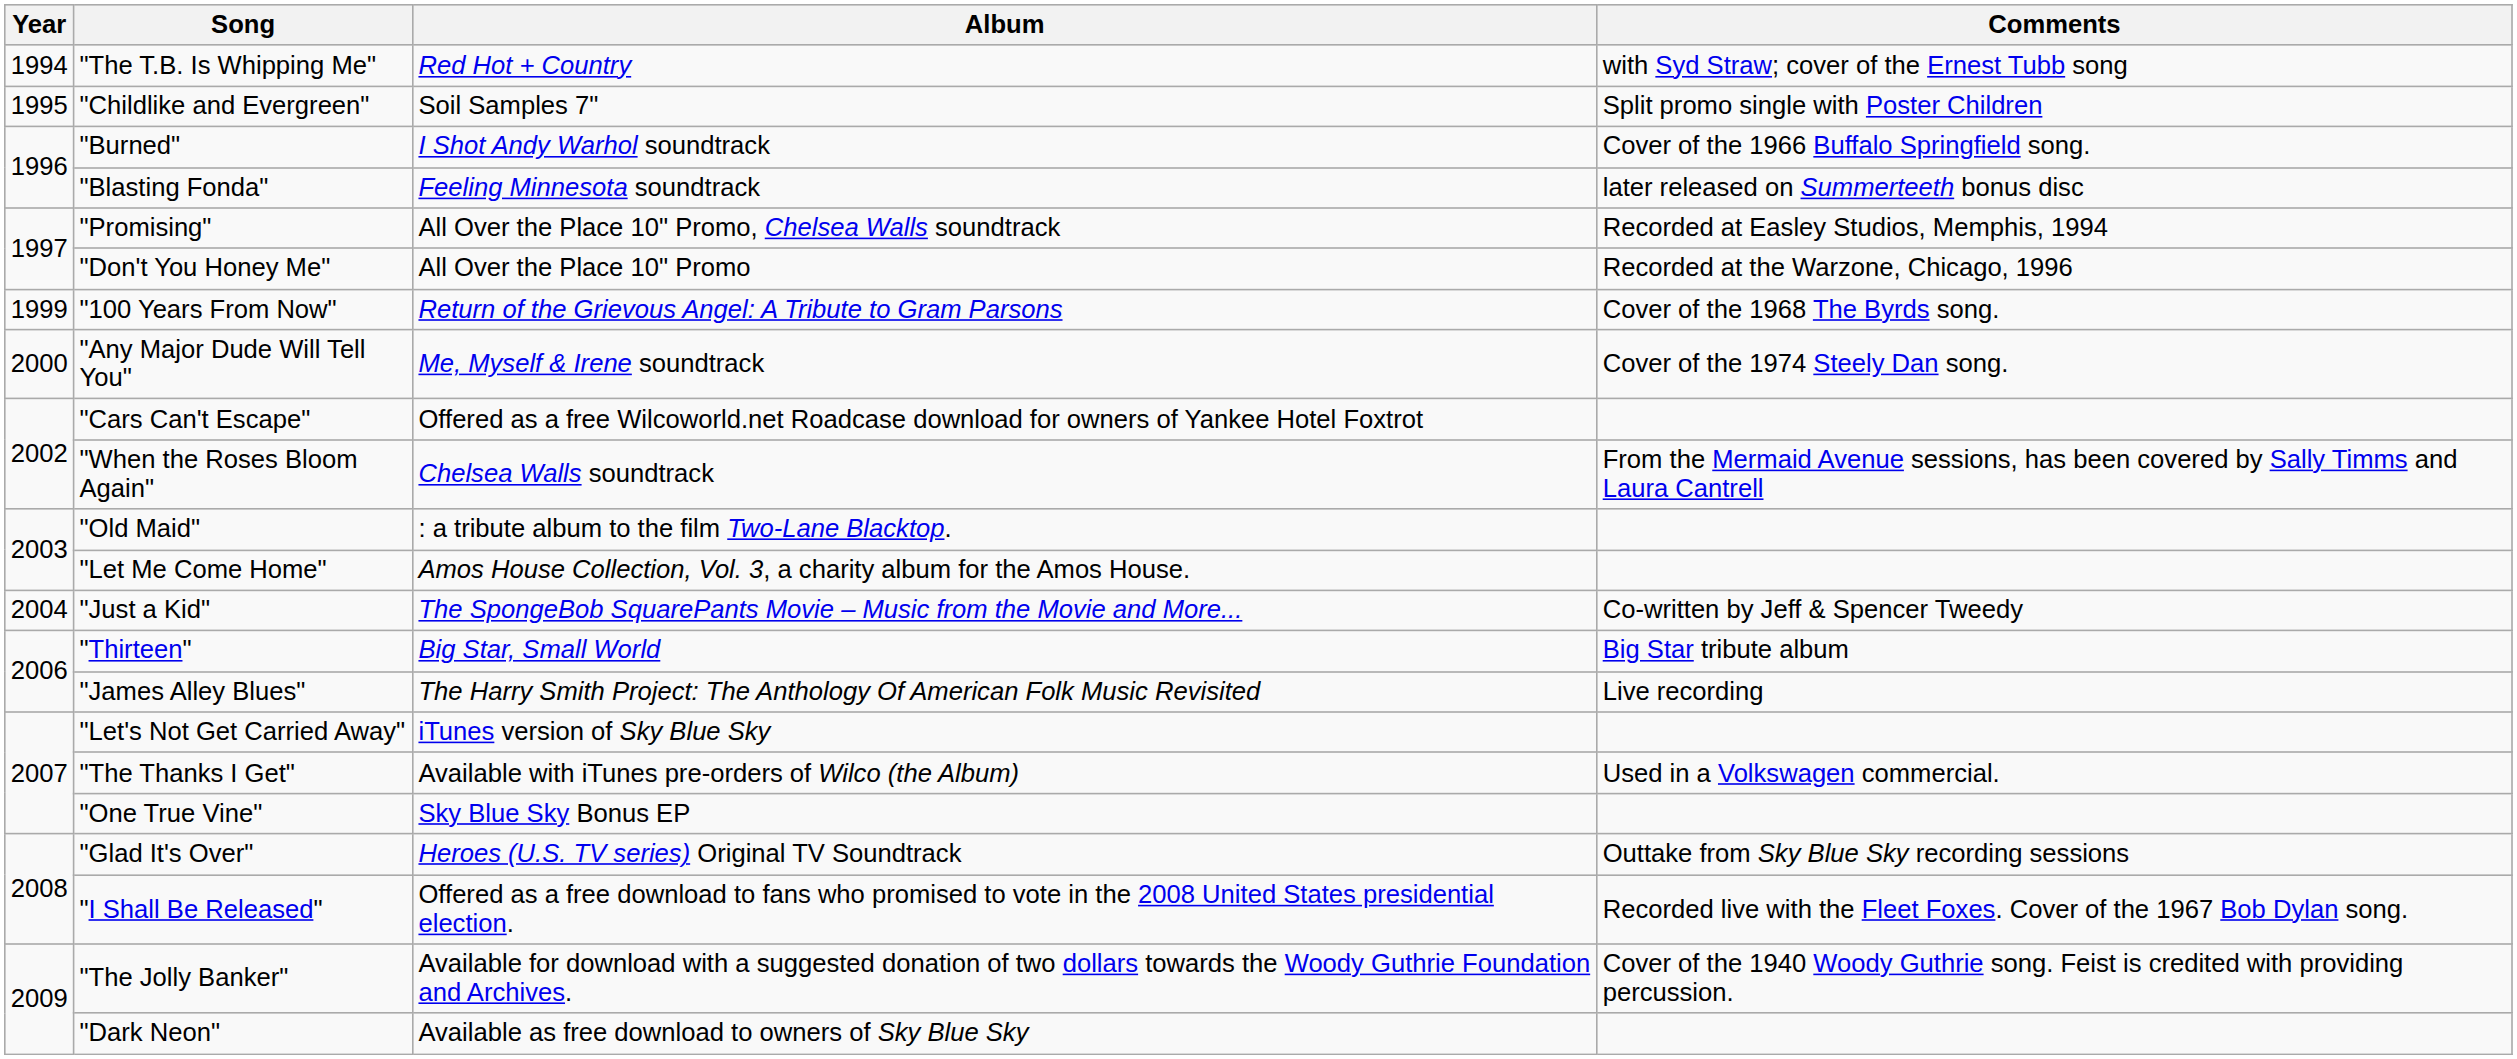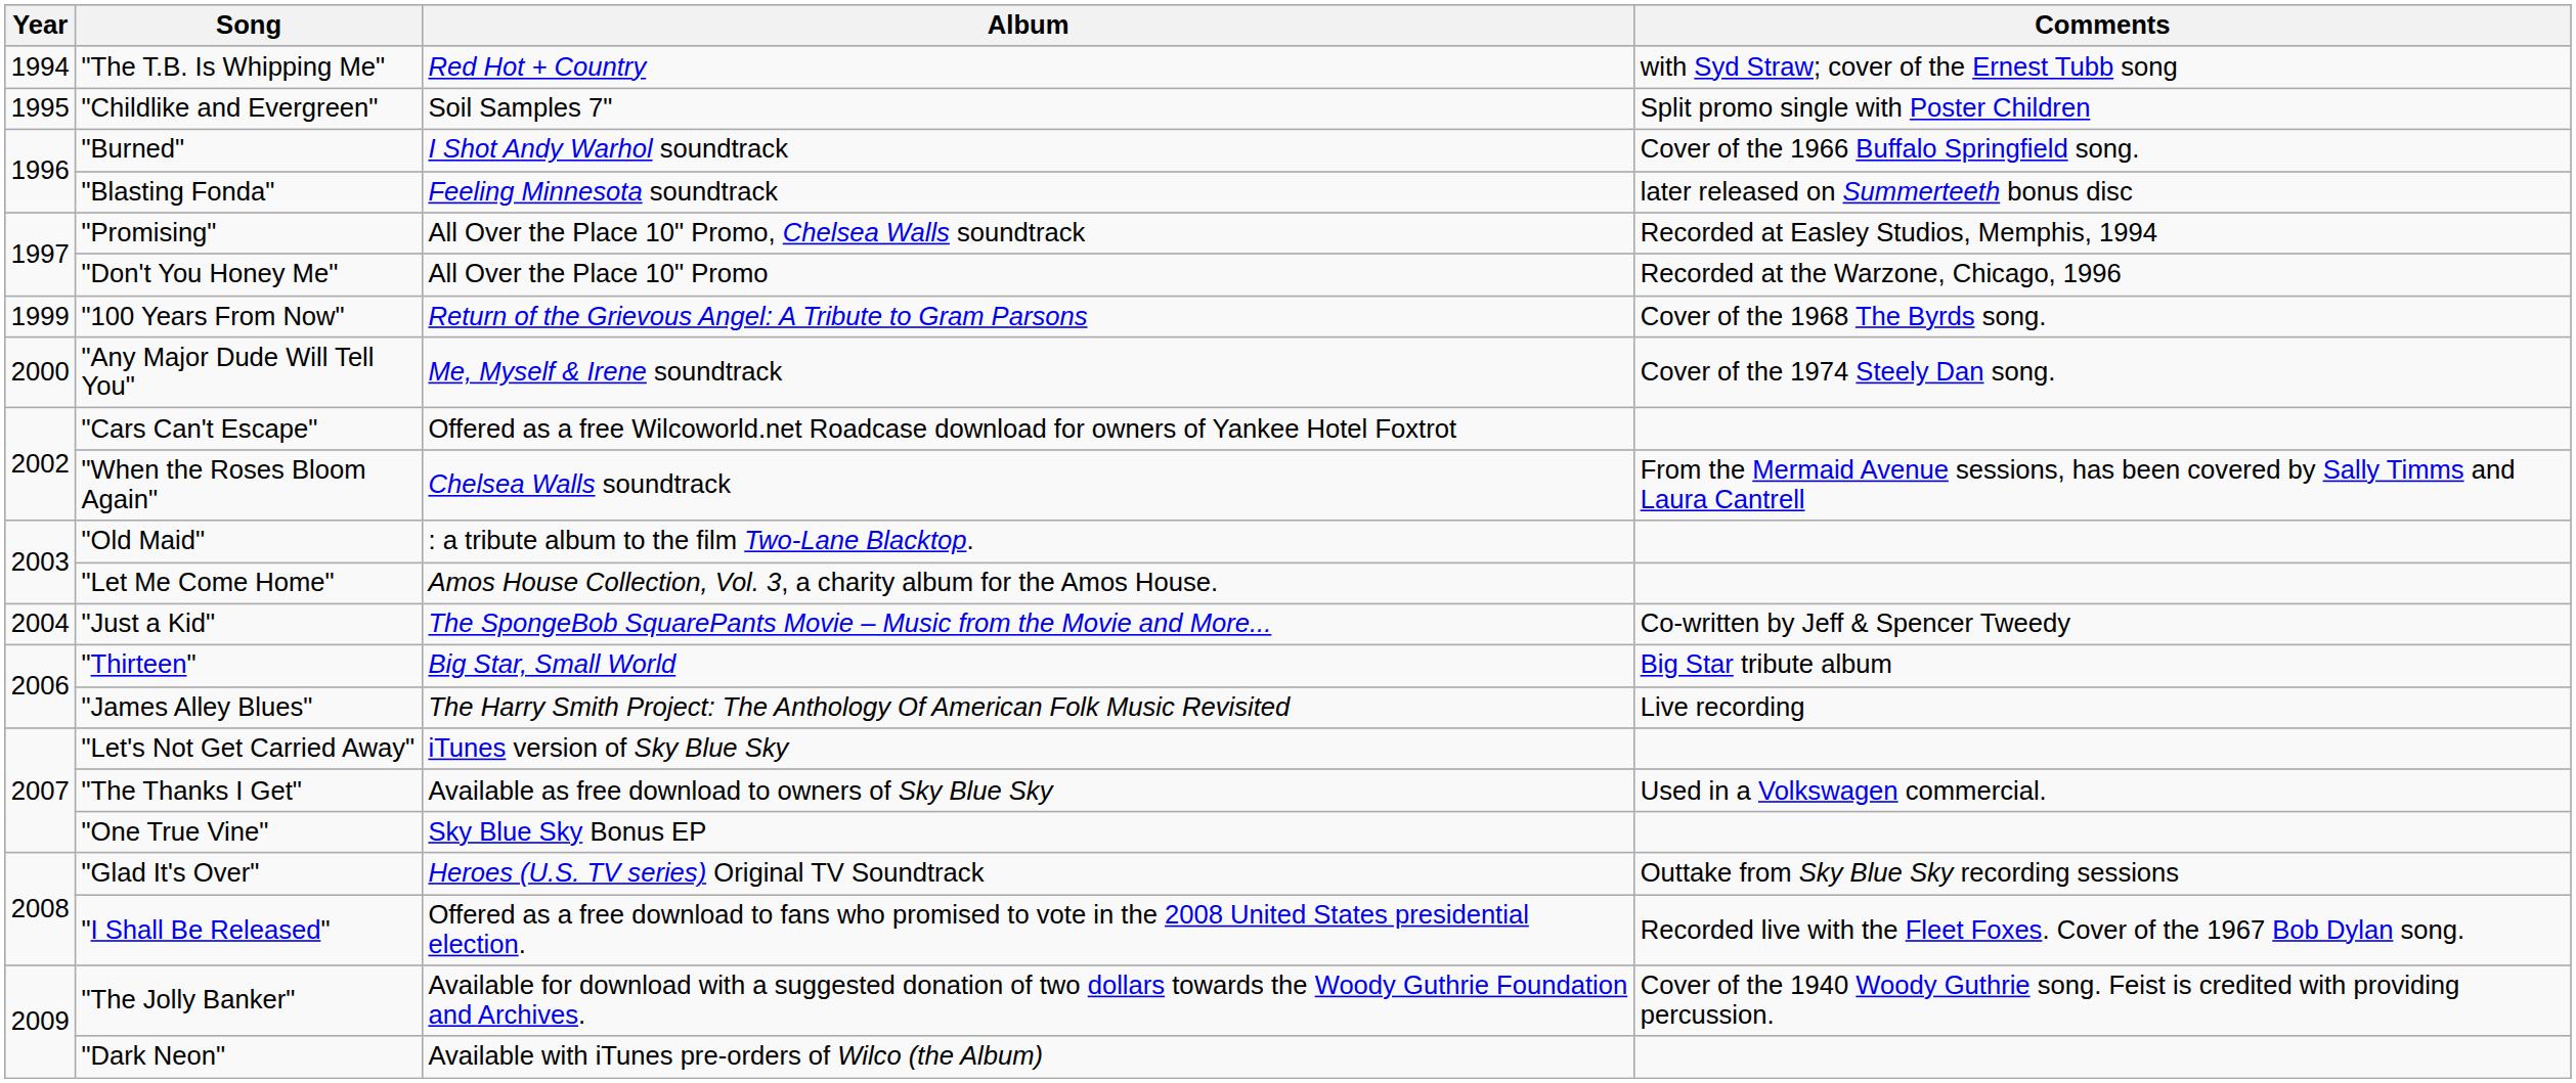 <table class="wikitable">
 <tr>
 <th>Year</th>
 <th>Song</th>
 <th>Album</th>
 <th>Comments</th>
 </tr>
 <tr>
 <td>1994</td>
 <td>"The T.B. Is Whipping Me"</td>
 <td><em><a href='#'>Red Hot + Country</a></em></td>
 <td>with <a href='#'>Syd Straw</a>; cover of the <a href='#'>Ernest Tubb</a> song</td>
 </tr>
 <tr>
 <td>1995</td>
 <td>"Childlike and Evergreen"</td>
 <td>Soil Samples 7"</td>
 <td>Split promo single with <a href='#'>Poster Children</a></td>
 </tr>
 <tr>
 <td rowspan="2">1996</td>
 <td>"Burned"</td>
 <td><em><a href='#'>I Shot Andy Warhol</a></em> soundtrack</td>
 <td>Cover of the 1966 <a href='#'>Buffalo Springfield</a> song.</td>
 </tr>
 <tr>
 <td>"Blasting Fonda"</td>
 <td><em><a href='#'>Feeling Minnesota</a></em> soundtrack</td>
 <td>later released on <em><a href='#'>Summerteeth</a></em> bonus disc</td>
 </tr>
 <tr>
 <td rowspan="2">1997</td>
 <td>"Promising"</td>
 <td>All Over the Place 10" Promo, <em><a href='#'>Chelsea Walls</a></em> soundtrack</td>
 <td>Recorded at Easley Studios, Memphis, 1994</td>
 </tr>
 <tr>
 <td>"Don't You Honey Me"</td>
 <td>All Over the Place 10" Promo</td>
 <td>Recorded at the Warzone, Chicago, 1996</td>
 </tr>
 <tr>
 <td>1999</td>
 <td>"100 Years From Now"</td>
 <td><em><a href='#'>Return of the Grievous Angel: A Tribute to Gram Parsons</a></em></td>
 <td>Cover of the 1968 <a href='#'>The Byrds</a> song.</td>
 </tr>
 <tr>
 <td>2000</td>
 <td>"Any Major Dude Will Tell You"</td>
 <td><em><a href='#'>Me, Myself & Irene</a></em> soundtrack</td>
 <td>Cover of the 1974 <a href='#'>Steely Dan</a> song.</td>
 </tr>
 <tr>
 <td rowspan="2">2002</td>
 <td>"Cars Can't Escape"</td>
 <td>Offered as a free Wilcoworld.net Roadcase download for owners of Yankee Hotel Foxtrot</td>
 <td></td>
 </tr>
 <tr>
 <td>"When the Roses Bloom Again"</td>
 <td><em><a href='#'>Chelsea Walls</a></em> soundtrack</td>
 <td>From the <a href='#'>Mermaid Avenue</a> sessions, has been covered by <a href='#'>Sally Timms</a> and <a href='#'>Laura Cantrell</a></td>
 </tr>
 <tr>
 <td rowspan="2">2003</td>
 <td>"Old Maid"</td>
 <td>: a tribute album to the film <em><a href='#'>Two-Lane Blacktop</a></em>.</td>
 <td></td>
 </tr>
 <tr>
 <td>"Let Me Come Home"</td>
 <td><em> Amos House Collection, Vol. 3</em>, a charity album for the Amos House.</td>
 <td></td>
 </tr>
 <tr>
 <td>2004</td>
 <td>"Just a Kid"</td>
 <td><em><a href='#'>The SpongeBob SquarePants Movie – Music from the Movie and More...</a></em></td>
 <td>Co-written by Jeff & Spencer Tweedy</td>
 </tr>
 <tr>
 <td rowspan="2">2006</td>
 <td>"<a href='#'>Thirteen</a>"</td>
 <td><em><a href='#'>Big Star, Small World</a></em></td>
 <td><a href='#'>Big Star</a> tribute album</td>
 </tr>
 <tr>
 <td>"James Alley Blues"</td>
 <td><em>The Harry Smith Project: The Anthology Of American Folk Music Revisited</em></td>
 <td>Live recording</td>
 </tr>
 <tr>
 <td rowspan="3">2007</td>
 <td>"Let's Not Get Carried Away"</td>
 <td><a href='#'>iTunes</a> version of <em>Sky Blue Sky</em></td>
 <td></td>
 </tr>
 <tr>
 <td>"The Thanks I Get"</td>
-<td>Available with iTunes pre-orders of <em>Wilco (the Album)</em></td>
+<td>Available as free download to owners of <em>Sky Blue Sky</em></td>
 <td>Used in a <a href='#'>Volkswagen</a> commercial.</td>
 </tr>
 <tr>
 <td>"One True Vine"</td>
 <td><a href='#'>Sky Blue Sky</a> Bonus EP</td>
 <td></td>
 </tr>
 <tr>
 <td rowspan="2">2008</td>
 <td>"Glad It's Over"</td>
 <td><em><a href='#'>Heroes (U.S. TV series)</a></em> Original TV Soundtrack</td>
 <td>Outtake from <em>Sky Blue Sky</em> recording sessions</td>
 </tr>
 <tr>
 <td>"<a href='#'>I Shall Be Released</a>"</td>
 <td>Offered as a free download to fans who promised to vote in the <a href='#'>2008 United States presidential election</a>.</td>
 <td>Recorded live with the <a href='#'>Fleet Foxes</a>. Cover of the 1967 <a href='#'>Bob Dylan</a> song.</td>
 </tr>
 <tr>
 <td rowspan="2">2009</td>
 <td>"The Jolly Banker"</td>
 <td>Available for download with a suggested donation of two <a href='#'>dollars</a> towards the <a href='#'>Woody Guthrie Foundation and Archives</a>.</td>
 <td>Cover of the 1940 <a href='#'>Woody Guthrie</a> song. Feist is credited with providing percussion.</td>
 </tr>
 <tr>
 <td>"Dark Neon"</td>
-<td>Available as free download to owners of <em>Sky Blue Sky</em></td>
+<td>Available with iTunes pre-orders of <em>Wilco (the Album)</em></td>
 <td></td>
 </tr>
 </table>
